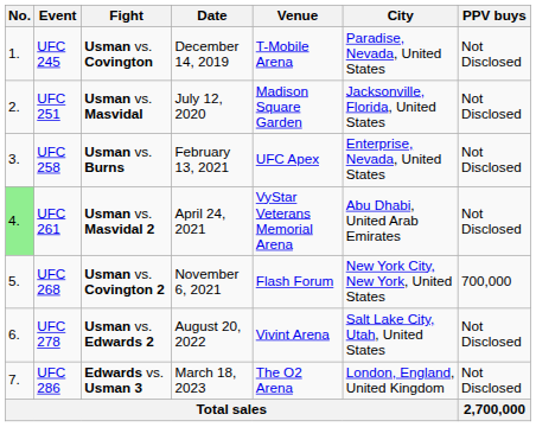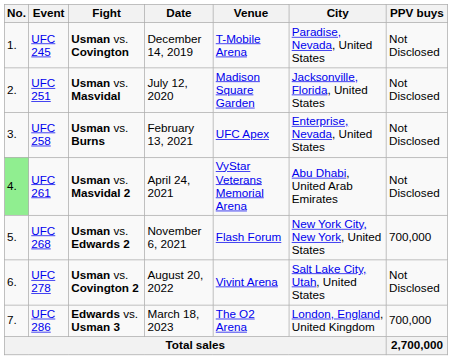 <table class="wikitable">
 <tr>
 <th>No.</th>
 <th>Event</th>
 <th>Fight</th>
 <th>Date</th>
 <th>Venue</th>
 <th>City</th>
 <th>PPV buys</th>
 </tr>
 <tr>
 <td>1.</td>
 <td><a href='#'>UFC 245</a></td>
 <td><strong>Usman</strong> vs. <strong>Covington</strong></td>
 <td>December 14, 2019</td>
 <td><a href='#'>T-Mobile Arena</a></td>
 <td><a href='#'>Paradise, Nevada</a>, United States</td>
 <td>Not Disclosed</td>
 </tr>
 <tr>
 <td>2.</td>
 <td><a href='#'>UFC 251</a></td>
 <td><strong>Usman</strong> vs. <strong>Masvidal</strong></td>
 <td>July 12, 2020</td>
 <td><a href='#'>Madison Square Garden</a></td>
 <td><a href='#'>Jacksonville, Florida</a>, United States</td>
 <td>Not Disclosed</td>
 </tr>
 <tr>
 <td>3.</td>
 <td><a href='#'>UFC 258</a></td>
 <td><strong>Usman</strong> vs. <strong>Burns</strong></td>
 <td>February 13, 2021</td>
 <td><a href='#'>UFC Apex</a></td>
 <td><a href='#'>Enterprise, Nevada</a>, United States</td>
 <td>Not Disclosed</td>
 </tr>
 <tr>
 <td style="background: lightgreen;">4.</td>
 <td><a href='#'>UFC 261</a></td>
 <td><strong>Usman</strong> vs. <strong>Masvidal 2</strong></td>
 <td>April 24, 2021</td>
 <td><a href='#'>VyStar Veterans Memorial Arena</a></td>
 <td><a href='#'>Abu Dhabi</a>, United Arab Emirates</td>
 <td>Not Disclosed</td>
 </tr>
 <tr>
 <td>5.</td>
 <td><a href='#'>UFC 268</a></td>
-<td><strong>Usman</strong> vs. <strong>Covington 2</strong></td>
+<td><strong>Usman</strong> vs. <strong>Edwards 2</strong></td>
 <td>November 6, 2021</td>
 <td><a href='#'>Flash Forum</a></td>
 <td><a href='#'>New York City, New York</a>, United States</td>
 <td>700,000</td>
 </tr>
 <tr>
 <td>6.</td>
 <td><a href='#'>UFC 278</a></td>
-<td><strong>Usman</strong> vs. <strong>Edwards 2</strong></td>
+<td><strong>Usman</strong> vs. <strong>Covington 2</strong></td>
 <td>August 20, 2022</td>
 <td><a href='#'>Vivint Arena</a></td>
 <td><a href='#'>Salt Lake City, Utah</a>, United States</td>
 <td>Not Disclosed</td>
 </tr>
 <tr>
 <td>7.</td>
 <td><a href='#'>UFC 286</a></td>
 <td><strong>Edwards</strong> vs. <strong>Usman 3</strong></td>
 <td>March 18, 2023</td>
 <td><a href='#'>The O2 Arena</a></td>
 <td><a href='#'>London, England</a>, United Kingdom</td>
-<td>Not Disclosed</td>
+<td>700,000</td>
 </tr>
 <tr>
 <th colspan="6">Total sales</th>
 <th>2,700,000</th>
 </tr>
 </table>
